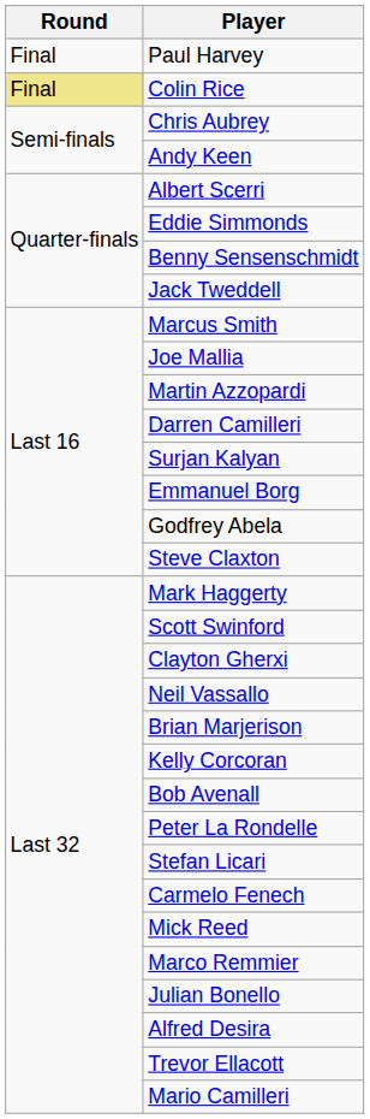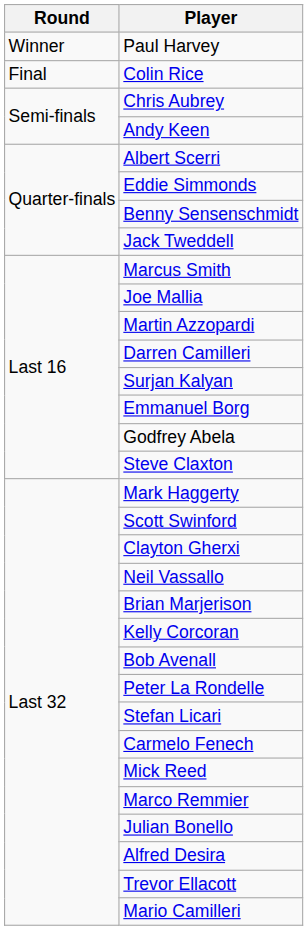 <table class="wikitable">
 <tr>
 <th>Round</th>
 <th>Player</th>
 </tr>
 <tr>
-<td rowspan="1">Final</td>
+<td rowspan="1">Winner</td>
 <td> Paul Harvey</td>
 </tr>
 <tr>
-<td rowspan="1" style="background: khaki;">Final</td>
+<td rowspan="1">Final</td>
 <td> <a href='#'>Colin Rice</a></td>
 </tr>
 <tr>
 <td rowspan="2">Semi-finals</td>
 <td> <a href='#'>Chris Aubrey</a></td>
 </tr>
 <tr>
 <td> <a href='#'>Andy Keen</a></td>
 </tr>
 <tr>
 <td rowspan="4">Quarter-finals</td>
 <td> <a href='#'>Albert Scerri</a></td>
 </tr>
 <tr>
 <td> <a href='#'>Eddie Simmonds</a></td>
 </tr>
 <tr>
 <td> <a href='#'>Benny Sensenschmidt</a></td>
 </tr>
 <tr>
 <td> <a href='#'>Jack Tweddell</a></td>
 </tr>
 <tr>
 <td rowspan="8">Last 16</td>
 <td> <a href='#'>Marcus Smith</a></td>
 </tr>
 <tr>
 <td> <a href='#'>Joe Mallia</a></td>
 </tr>
 <tr>
 <td> <a href='#'>Martin Azzopardi</a></td>
 </tr>
 <tr>
 <td> <a href='#'>Darren Camilleri</a></td>
 </tr>
 <tr>
 <td> <a href='#'>Surjan Kalyan</a></td>
 </tr>
 <tr>
 <td> <a href='#'>Emmanuel Borg</a></td>
 </tr>
 <tr>
 <td> Godfrey Abela</td>
 </tr>
 <tr>
 <td> <a href='#'>Steve Claxton</a></td>
 </tr>
 <tr>
 <td rowspan="16">Last 32</td>
 <td> <a href='#'>Mark Haggerty</a></td>
 </tr>
 <tr>
 <td> <a href='#'>Scott Swinford</a></td>
 </tr>
 <tr>
 <td> <a href='#'>Clayton Gherxi</a></td>
 </tr>
 <tr>
 <td> <a href='#'>Neil Vassallo</a></td>
 </tr>
 <tr>
 <td> <a href='#'>Brian Marjerison</a></td>
 </tr>
 <tr>
 <td> <a href='#'>Kelly Corcoran</a></td>
 </tr>
 <tr>
 <td> <a href='#'>Bob Avenall</a></td>
 </tr>
 <tr>
 <td> <a href='#'>Peter La Rondelle</a></td>
 </tr>
 <tr>
 <td> <a href='#'>Stefan Licari</a></td>
 </tr>
 <tr>
 <td> <a href='#'>Carmelo Fenech</a></td>
 </tr>
 <tr>
 <td> <a href='#'>Mick Reed</a></td>
 </tr>
 <tr>
 <td> <a href='#'>Marco Remmier</a></td>
 </tr>
 <tr>
 <td> <a href='#'>Julian Bonello</a></td>
 </tr>
 <tr>
 <td> <a href='#'>Alfred Desira</a></td>
 </tr>
 <tr>
 <td> <a href='#'>Trevor Ellacott</a></td>
 </tr>
 <tr>
 <td> <a href='#'>Mario Camilleri</a></td>
 </tr>
 </table>
